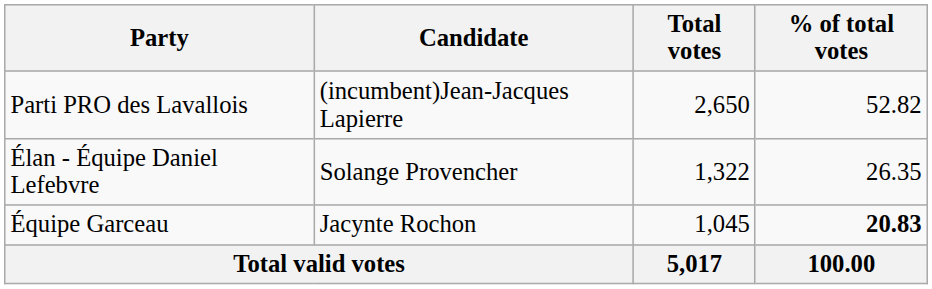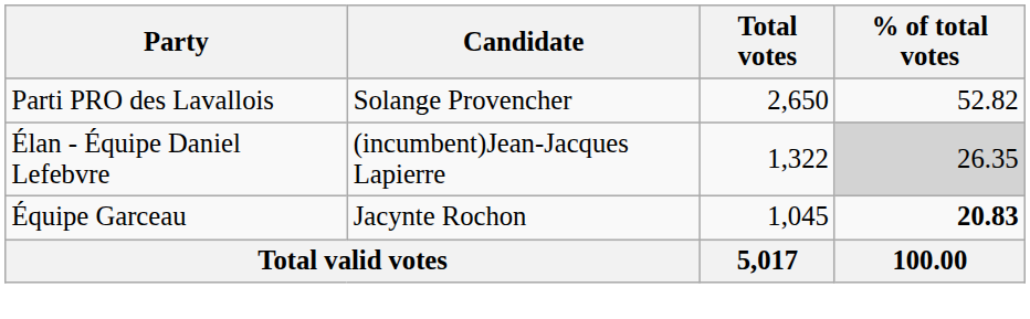 <table style="width:600px;" class="wikitable">
 <tr style="background-color:#E9E9E9">
 <th colspan="2" style="width: 200px">Party</th>
 <th colspan="1" style="width: 200px">Candidate</th>
 <th align="right">Total votes</th>
 <th align="right">% of total votes</th>
 </tr>
 <tr>
 <td colspan="2" align="left">Parti PRO des Lavallois</td>
-<td align="left">(incumbent)Jean-Jacques Lapierre</td>
+<td align="left">Solange Provencher</td>
 <td align="right">2,650</td>
 <td align="right">52.82</td>
 </tr>
 <tr>
 <td colspan="2" align="left">Élan - Équipe Daniel Lefebvre</td>
-<td align="left">Solange Provencher</td>
+<td align="left">(incumbent)Jean-Jacques Lapierre</td>
 <td align="right">1,322</td>
-<td align="right">26.35</td>
+<td align="right" style="background: lightgrey;">26.35</td>
 </tr>
 <tr>
 <td colspan="2" align="left">Équipe Garceau</td>
 <td align="left">Jacynte Rochon</td>
 <td align="right">1,045</td>
 <td align="right"><strong>20.83</strong></td>
 </tr>
 <tr bgcolor="#EEEEEE">
 <th colspan="3"  align="left">Total valid votes</th>
 <th align="right">5,017</th>
 <th align="right">100.00</th>
 </tr>
 </table>
